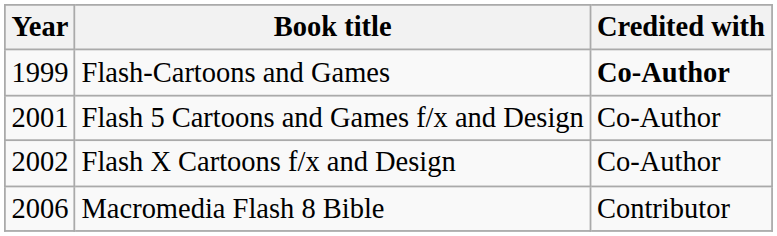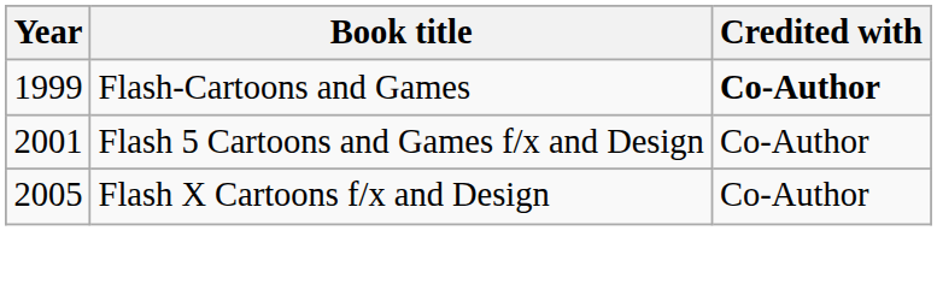 <table class="wikitable">
 <tr>
 <th>Year</th>
 <th>Book title</th>
 <th>Credited with</th>
 </tr>
 <tr>
 <td>1999</td>
 <td>Flash-Cartoons and Games</td>
 <td><strong>Co-Author</strong></td>
 </tr>
 <tr>
 <td>2001</td>
 <td>Flash 5 Cartoons and Games f/x and Design</td>
 <td>Co-Author</td>
 </tr>
 <tr>
-<td>2002</td>
+<td>2005</td>
 <td>Flash X Cartoons f/x and Design</td>
 <td>Co-Author</td>
 </tr>
-<tr>
-<td>2006</td>
-<td>Macromedia Flash 8 Bible</td>
-<td>Contributor</td>
-</tr>
 </table>
